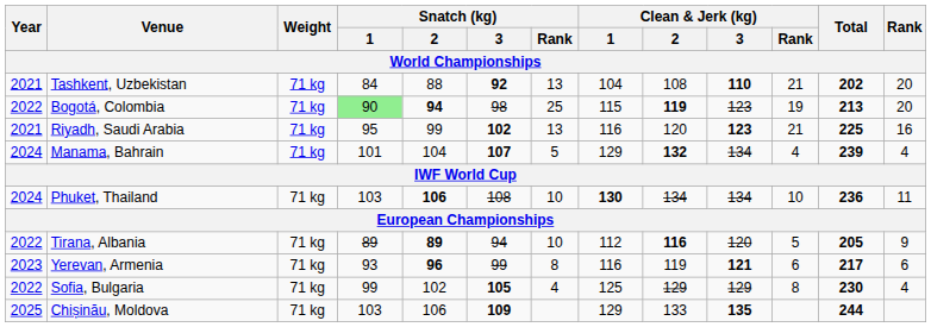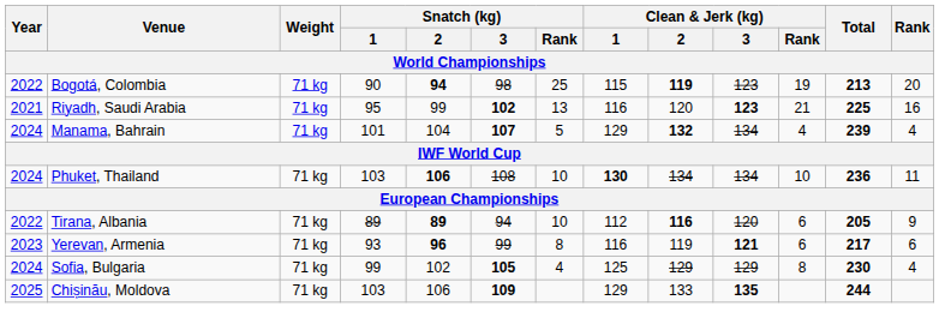 <table class = "wikitable" style="text-align:center;">
 <tr>
 <th rowspan=2 width=40>Year</th>
 <th rowspan=2 width=250>Venue</th>
 <th rowspan=2 width=60>Weight</th>
 <th colspan=4>Snatch (kg)</th>
 <th colspan=4>Clean & Jerk (kg)</th>
 <th rowspan=2 width=65>Total</th>
 <th rowspan=2 width=40>Rank</th>
 </tr>
 <tr>
 <th width=65>1</th>
 <th width=65>2</th>
 <th width=65>3</th>
 <th width=45>Rank</th>
 <th width=65>1</th>
 <th width=65>2</th>
 <th width=65>3</th>
 <th width=45>Rank</th>
 </tr>
 <tr>
 <th colspan=13><a href='#'>World Championships</a></th>
 </tr>
 <tr>
-<td><a href='#'>2021</a></td>
-<td align=left><a href='#'>Tashkent</a>, Uzbekistan</td>
-<td><a href='#'>71 kg</a></td>
-<td>84</td>
-<td>88</td>
-<td><strong>92</strong></td>
-<td>13</td>
-<td>104</td>
-<td>108</td>
-<td><strong>110</strong></td>
-<td>21</td>
-<td><strong>202</strong></td>
-<td>20</td>
-</tr>
-<tr>
 <td><a href='#'>2022</a></td>
 <td align=left><a href='#'>Bogotá</a>, Colombia</td>
 <td><a href='#'>71 kg</a></td>
-<td style="background: lightgreen;">90</td>
+<td>90</td>
 <td><strong>94</strong></td>
 <td><s>98</s></td>
 <td>25</td>
 <td>115</td>
 <td><strong>119</strong></td>
 <td><s>123</s></td>
 <td>19</td>
 <td><strong>213</strong></td>
 <td>20</td>
 </tr>
 <tr>
 <td><a href='#'>2021</a></td>
 <td align=left><a href='#'>Riyadh</a>, Saudi Arabia</td>
 <td><a href='#'>71 kg</a></td>
 <td>95</td>
 <td>99</td>
 <td><strong>102</strong></td>
 <td>13</td>
 <td>116</td>
 <td>120</td>
 <td><strong>123</strong></td>
 <td>21</td>
 <td><strong>225</strong></td>
 <td>16</td>
 </tr>
 <tr>
 <td><a href='#'>2024</a></td>
 <td align=left><a href='#'>Manama</a>, Bahrain</td>
 <td><a href='#'>71 kg</a></td>
 <td>101</td>
 <td>104</td>
 <td><strong>107</strong></td>
 <td>5</td>
 <td>129</td>
 <td><strong>132</strong></td>
 <td><s>134</s></td>
 <td>4</td>
 <td><strong>239</strong></td>
 <td>4</td>
 </tr>
 <tr>
 <th colspan=13><a href='#'>IWF World Cup</a></th>
 </tr>
 <tr>
 <td><a href='#'>2024</a></td>
 <td align=left><a href='#'>Phuket</a>, Thailand</td>
 <td>71 kg</td>
 <td>103</td>
 <td><strong>106</strong></td>
 <td><s>108</s></td>
 <td>10</td>
 <td><strong>130</strong></td>
 <td><s>134</s></td>
 <td><s>134</s></td>
 <td>10</td>
 <td><strong>236</strong></td>
 <td>11</td>
 </tr>
 <tr>
 <th colspan=13><a href='#'>European Championships</a></th>
 </tr>
 <tr>
 <td><a href='#'>2022</a></td>
 <td align=left><a href='#'>Tirana</a>, Albania</td>
 <td>71 kg</td>
 <td><s>89</s></td>
 <td><strong>89</strong></td>
 <td><s>94</s></td>
 <td>10</td>
 <td>112</td>
 <td><strong>116</strong></td>
 <td><s>120</s></td>
-<td>5</td>
+<td>6</td>
 <td><strong>205</strong></td>
 <td>9</td>
 </tr>
 <tr>
 <td><a href='#'>2023</a></td>
 <td align=left><a href='#'>Yerevan</a>, Armenia</td>
 <td>71 kg</td>
 <td>93</td>
 <td><strong>96</strong></td>
 <td><s>99</s></td>
 <td>8</td>
 <td>116</td>
 <td>119</td>
 <td><strong>121</strong></td>
 <td>6</td>
 <td><strong>217</strong></td>
 <td>6</td>
 </tr>
 <tr>
-<td><a href='#'>2022</a></td>
+<td><a href='#'>2024</a></td>
 <td align=left><a href='#'>Sofia</a>, Bulgaria</td>
 <td>71 kg</td>
 <td>99</td>
 <td>102</td>
 <td><strong>105</strong></td>
 <td>4</td>
 <td>125</td>
 <td><s>129</s></td>
 <td><s>129</s></td>
 <td>8</td>
 <td><strong>230</strong></td>
 <td>4</td>
 </tr>
 <tr>
 <td><a href='#'>2025</a></td>
 <td align="left"><a href='#'>Chișinău</a>, Moldova</td>
 <td>71 kg</td>
 <td>103</td>
 <td>106</td>
 <td><strong>109</strong></td>
 <td></td>
 <td>129</td>
 <td>133</td>
 <td><strong>135</strong></td>
 <td></td>
 <td><strong>244</strong></td>
 <td></td>
 </tr>
 </table>
